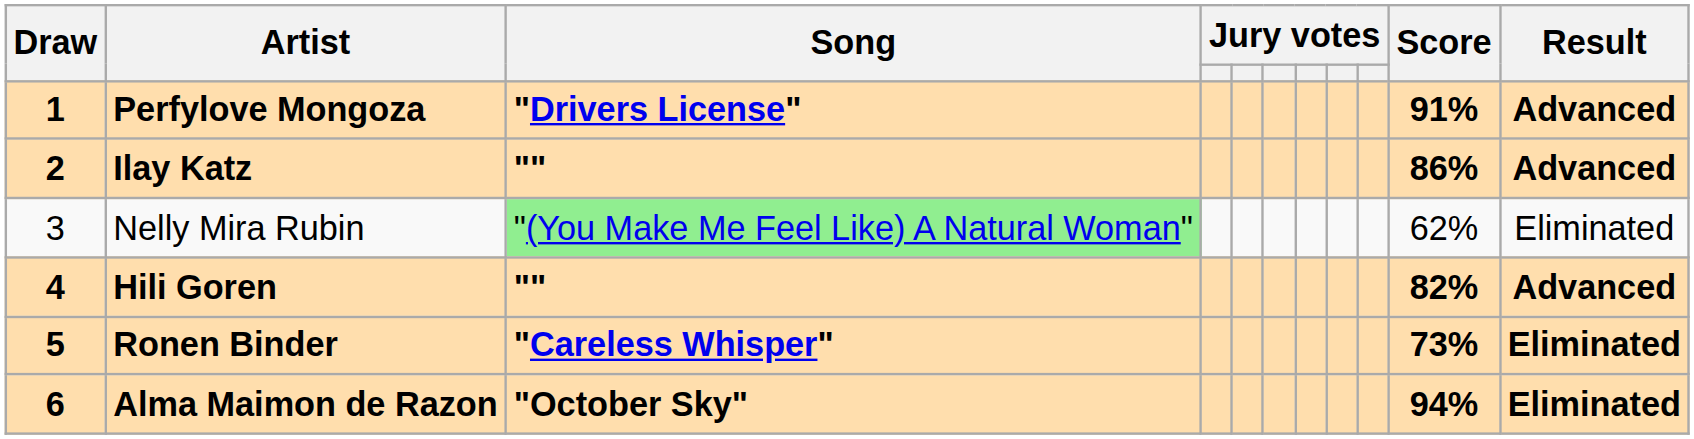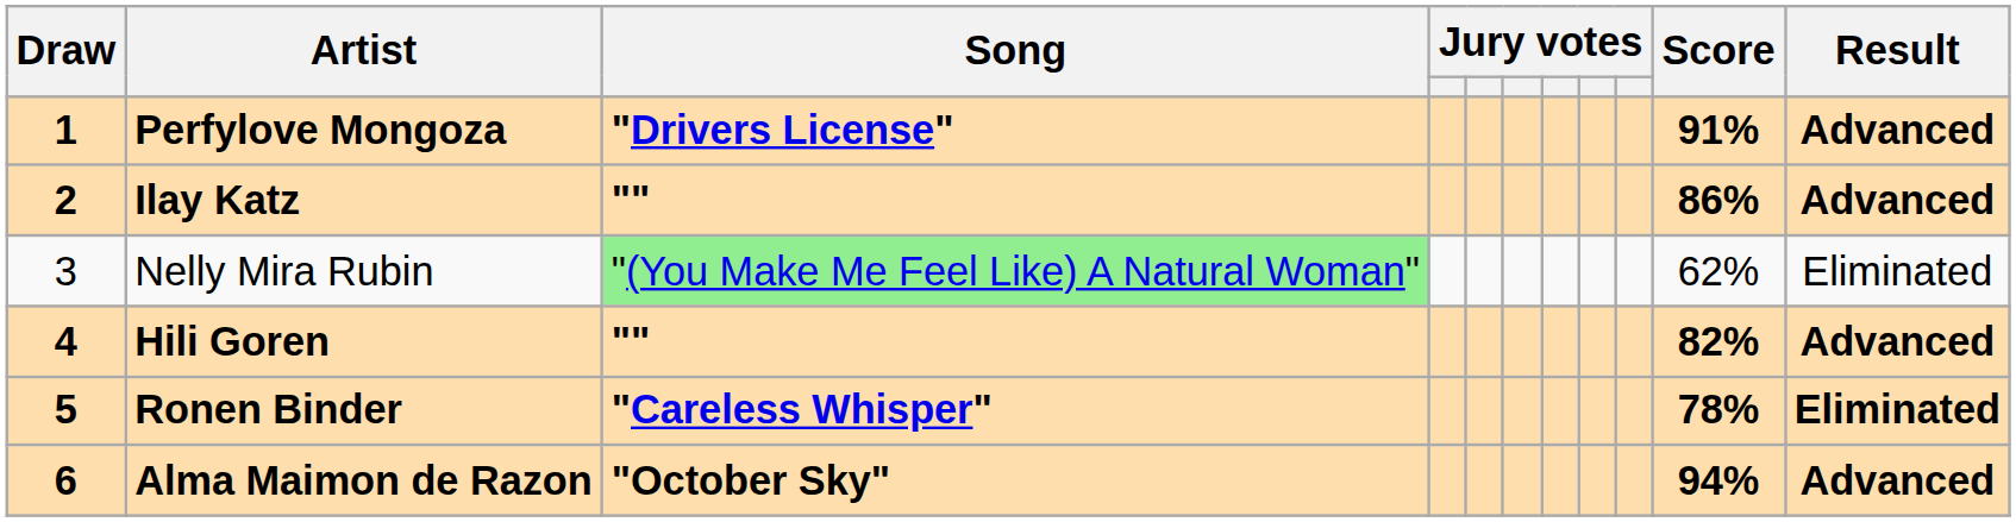 <table class="sortable wikitable" style="margin: 1em auto 1em auto; text-align:center; font-size:90%; line-height:18px;">
 <tr>
 <th rowspan="2">Draw</th>
 <th rowspan="2">Artist</th>
 <th rowspan="2">Song</th>
 <th colspan="6" class="unsortable">Jury votes</th>
 <th rowspan="2">Score</th>
 <th rowspan="2">Result</th>
 </tr>
 <tr>
 <th class="unsortable"></th>
 <th class="unsortable"></th>
 <th class="unsortable"></th>
 <th class="unsortable"></th>
 <th class="unsortable"></th>
 <th class="unsortable"></th>
 </tr>
 <tr style="font-weight:bold; background:navajowhite;">
 <td>1</td>
 <td align="left">Perfylove Mongoza</td>
 <td align="left">"<a href='#'>Drivers License</a>"</td>
 <td></td>
 <td></td>
 <td></td>
 <td></td>
 <td></td>
 <td></td>
 <td>91%</td>
 <td>Advanced</td>
 </tr>
 <tr style="font-weight:bold; background:navajowhite;">
 <td>2</td>
 <td align="left">Ilay Katz</td>
 <td align="left">""</td>
 <td></td>
 <td></td>
 <td></td>
 <td></td>
 <td></td>
 <td></td>
 <td>86%</td>
 <td>Advanced</td>
 </tr>
 <tr>
 <td>3</td>
 <td align="left">Nelly Mira Rubin</td>
 <td align="left" style="background: lightgreen;">"<a href='#'>(You Make Me Feel Like) A Natural Woman</a>"</td>
 <td></td>
 <td></td>
 <td></td>
 <td></td>
 <td></td>
 <td></td>
 <td>62%</td>
 <td>Eliminated</td>
 </tr>
 <tr style="font-weight:bold; background:navajowhite;">
 <td>4</td>
 <td align="left">Hili Goren</td>
 <td align="left">""</td>
 <td></td>
 <td></td>
 <td></td>
 <td></td>
 <td></td>
 <td></td>
 <td>82%</td>
 <td>Advanced</td>
 </tr>
 <tr style="font-weight:bold; background:navajowhite;">
 <td>5</td>
 <td align="left">Ronen Binder</td>
 <td align="left">"<a href='#'>Careless Whisper</a>"</td>
 <td></td>
 <td></td>
 <td></td>
 <td></td>
 <td></td>
 <td></td>
-<td>73%</td>
+<td>78%</td>
 <td>Eliminated</td>
 </tr>
 <tr style="font-weight:bold; background:navajowhite;">
 <td>6</td>
 <td align="left">Alma Maimon de Razon</td>
 <td align="left">"October Sky"</td>
 <td></td>
 <td></td>
 <td></td>
 <td></td>
 <td></td>
 <td></td>
 <td>94%</td>
-<td>Eliminated</td>
+<td>Advanced</td>
 </tr>
 </table>
